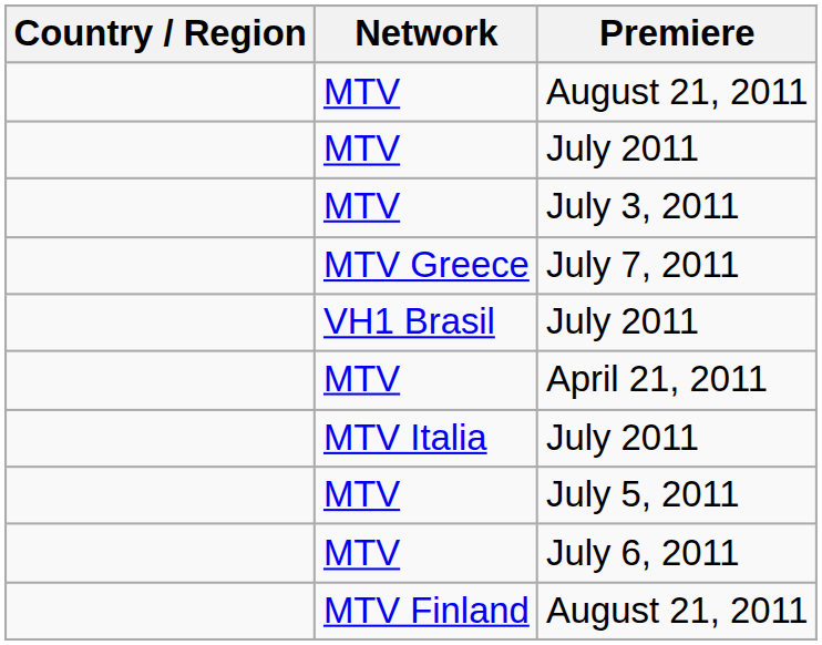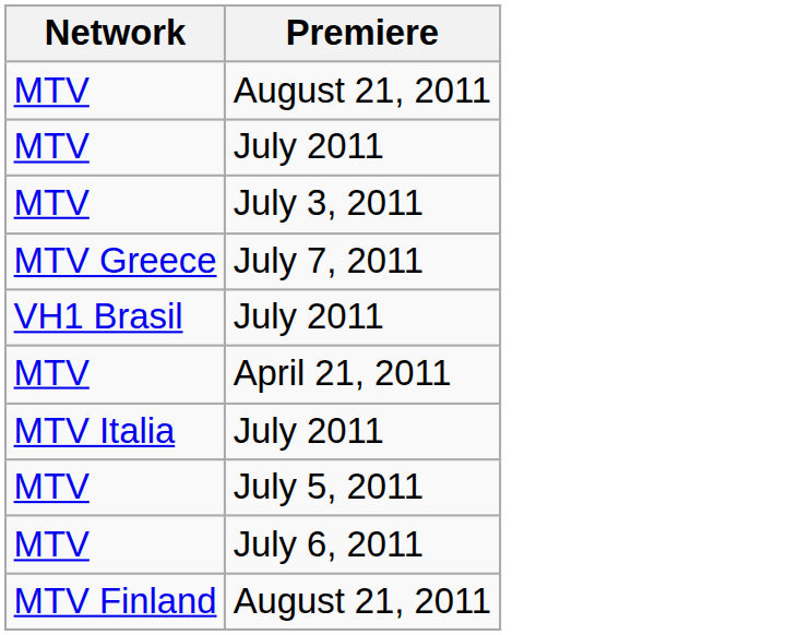 <table class="wikitable">
 <tr>
-<th>Country / Region</th>
 <th>Network</th>
 <th>Premiere</th>
 </tr>
 <tr>
-<td></td>
 <td><a href='#'>MTV</a></td>
 <td>August 21, 2011</td>
 </tr>
 <tr>
-<td></td>
 <td><a href='#'>MTV</a></td>
 <td>July 2011</td>
 </tr>
 <tr>
-<td></td>
 <td><a href='#'>MTV</a></td>
 <td>July 3, 2011</td>
 </tr>
 <tr>
-<td></td>
 <td><a href='#'>MTV Greece</a></td>
 <td>July 7, 2011</td>
 </tr>
 <tr>
-<td></td>
 <td><a href='#'>VH1 Brasil</a></td>
 <td>July 2011</td>
 </tr>
 <tr>
-<td></td>
 <td><a href='#'>MTV</a></td>
 <td>April 21, 2011</td>
 </tr>
 <tr>
-<td></td>
 <td><a href='#'>MTV Italia</a></td>
 <td>July 2011</td>
 </tr>
 <tr>
-<td></td>
 <td><a href='#'>MTV</a></td>
 <td>July 5, 2011</td>
 </tr>
 <tr>
-<td></td>
 <td><a href='#'>MTV</a></td>
 <td>July 6, 2011</td>
 </tr>
 <tr>
-<td></td>
 <td><a href='#'>MTV Finland</a></td>
 <td>August 21, 2011</td>
 </tr>
 </table>
